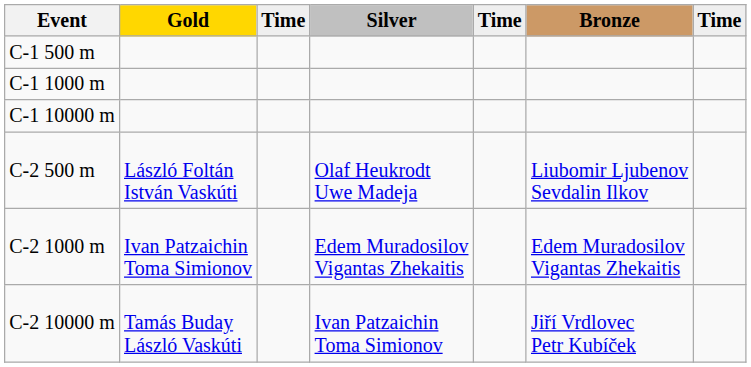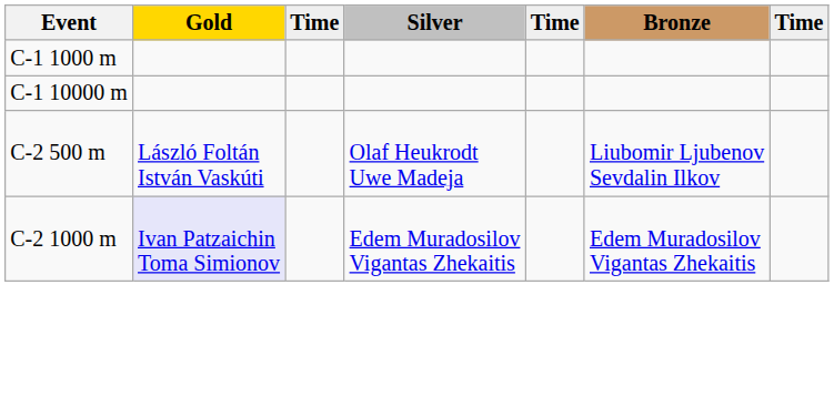 <table class="wikitable">
 <tr>
 <th>Event</th>
 <td align=center bgcolor="gold"><strong>Gold</strong></td>
 <td align=center bgcolor="EFEFEF"><strong>Time</strong></td>
 <td align=center bgcolor="silver"><strong>Silver</strong></td>
 <td align=center bgcolor="EFEFEF"><strong>Time</strong></td>
 <td align=center bgcolor="CC9966"><strong>Bronze</strong></td>
 <td align=center bgcolor="EFEFEF"><strong>Time</strong></td>
-</tr>
-<tr>
-<td>C-1 500 m</td>
-<td></td>
-<td></td>
-<td></td>
-<td></td>
-<td></td>
-<td></td>
 </tr>
 <tr>
 <td>C-1 1000 m</td>
 <td></td>
 <td></td>
 <td></td>
 <td></td>
 <td></td>
 <td></td>
 </tr>
 <tr>
 <td>C-1 10000 m</td>
 <td></td>
 <td></td>
 <td></td>
 <td></td>
 <td></td>
 <td></td>
 </tr>
 <tr>
 <td>C-2 500 m</td>
 <td><br><a href='#'>László Foltán</a><br><a href='#'>István Vaskúti</a></td>
 <td></td>
 <td><br><a href='#'>Olaf Heukrodt</a><br><a href='#'>Uwe Madeja</a></td>
 <td></td>
 <td><br><a href='#'>Liubomir Ljubenov</a><br><a href='#'>Sevdalin Ilkov</a></td>
 <td></td>
 </tr>
 <tr>
 <td>C-2 1000 m</td>
-<td><br><a href='#'>Ivan Patzaichin</a><br><a href='#'>Toma Simionov</a></td>
+<td style="background: lavender;"><br><a href='#'>Ivan Patzaichin</a><br><a href='#'>Toma Simionov</a></td>
 <td></td>
 <td><br><a href='#'>Edem Muradosilov</a><br><a href='#'>Vigantas Zhekaitis</a></td>
 <td></td>
 <td><br><a href='#'>Edem Muradosilov</a><br><a href='#'>Vigantas Zhekaitis</a></td>
 <td></td>
 </tr>
-<tr>
-<td>C-2 10000 m</td>
-<td><br><a href='#'>Tamás Buday</a><br><a href='#'>László Vaskúti</a></td>
-<td></td>
-<td><br><a href='#'>Ivan Patzaichin</a><br><a href='#'>Toma Simionov</a></td>
-<td></td>
-<td><br><a href='#'>Jiří Vrdlovec</a><br><a href='#'>Petr Kubíček</a></td>
-<td></td>
-</tr>
 </table>
